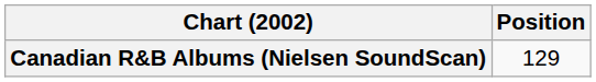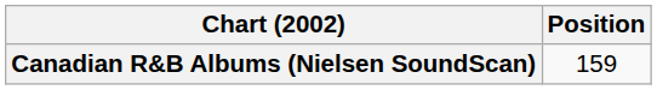 <table class="wikitable plainrowheaders" style="text-align:center;">
 <tr>
 <th scope="col">Chart (2002)</th>
 <th scope="col">Position</th>
 </tr>
 <tr>
 <th scope="row">Canadian R&B Albums (Nielsen SoundScan)</th>
-<td>129</td>
+<td>159</td>
 </tr>
 </table>
